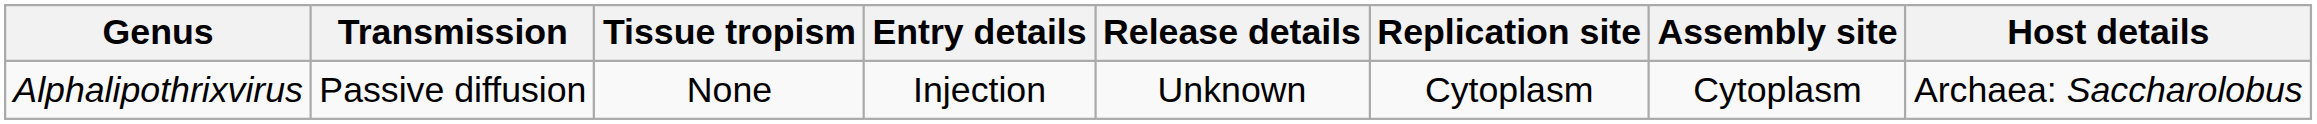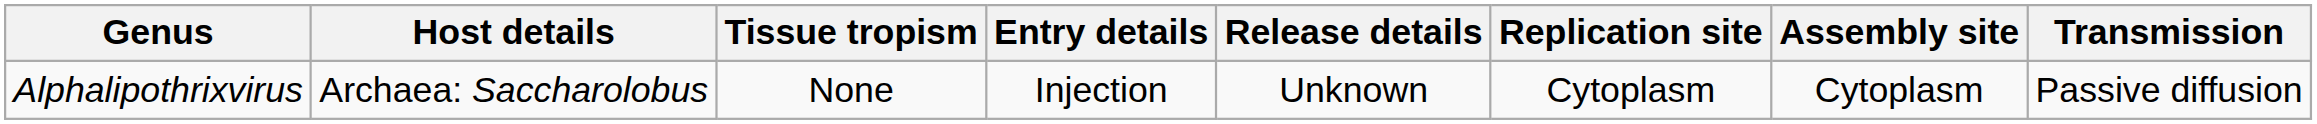 <table class="wikitable sortable" style="text-align:center">
 <tr>
 <th>Genus</th>
-<th>Transmission</th>
+<th>Host details</th>
 <th>Tissue tropism</th>
 <th>Entry details</th>
 <th>Release details</th>
 <th>Replication site</th>
 <th>Assembly site</th>
-<th>Host details</th>
+<th>Transmission</th>
 </tr>
 <tr>
 <td><em>Alphalipothrixvirus</em></td>
-<td>Passive diffusion</td>
+<td>Archaea: <em>Saccharolobus</em></td>
 <td>None</td>
 <td>Injection</td>
 <td>Unknown</td>
 <td>Cytoplasm</td>
 <td>Cytoplasm</td>
-<td>Archaea: <em>Saccharolobus</em></td>
+<td>Passive diffusion</td>
 </tr>
 </table>
